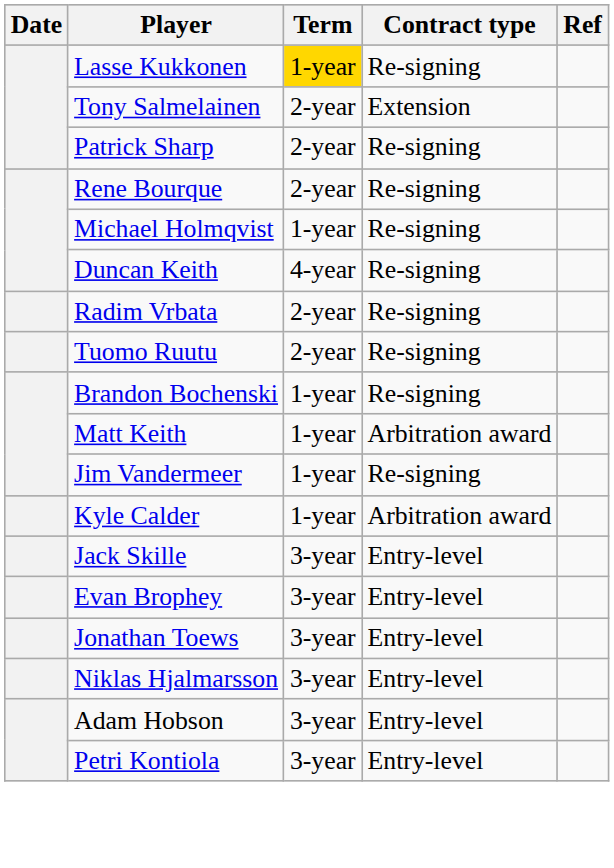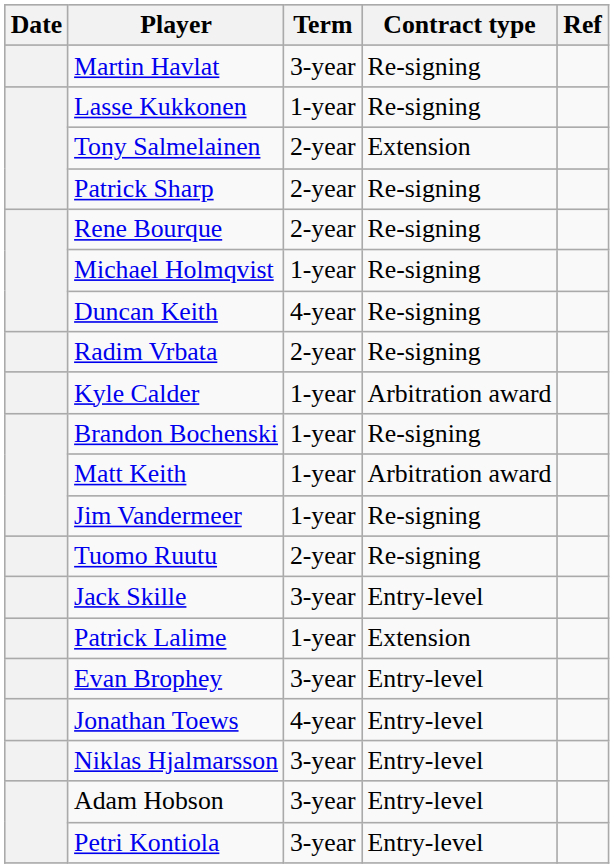 <table class="wikitable plainrowheaders">
 <tr style="background:#ddd; text-align:center;">
 <th>Date</th>
 <th>Player</th>
 <th>Term</th>
 <th>Contract type</th>
 <th>Ref</th>
 </tr>
 <tr>
+<th scope="row"></th>
+<td><a href='#'>Martin Havlat</a></td>
+<td>3-year</td>
+<td>Re-signing</td>
+<td></td>
+</tr>
+<tr>
 <th scope="row" rowspan=3></th>
 <td><a href='#'>Lasse Kukkonen</a></td>
-<td style="background: gold;">1-year</td>
+<td>1-year</td>
 <td>Re-signing</td>
 <td></td>
 </tr>
 <tr>
 <td><a href='#'>Tony Salmelainen</a></td>
 <td>2-year</td>
 <td>Extension</td>
 <td></td>
 </tr>
 <tr>
 <td><a href='#'>Patrick Sharp</a></td>
 <td>2-year</td>
 <td>Re-signing</td>
 <td></td>
 </tr>
 <tr>
 <th scope="row" rowspan=3></th>
 <td><a href='#'>Rene Bourque</a></td>
 <td>2-year</td>
 <td>Re-signing</td>
 <td></td>
 </tr>
 <tr>
 <td><a href='#'>Michael Holmqvist</a></td>
 <td>1-year</td>
 <td>Re-signing</td>
 <td></td>
 </tr>
 <tr>
 <td><a href='#'>Duncan Keith</a></td>
 <td>4-year</td>
 <td>Re-signing</td>
 <td></td>
 </tr>
 <tr>
 <th scope="row"></th>
 <td><a href='#'>Radim Vrbata</a></td>
 <td>2-year</td>
 <td>Re-signing</td>
 <td></td>
 </tr>
 <tr>
 <th scope="row"></th>
-<td><a href='#'>Tuomo Ruutu</a></td>
-<td>2-year</td>
-<td>Re-signing</td>
+<td><a href='#'>Kyle Calder</a></td>
+<td>1-year</td>
+<td>Arbitration award</td>
 <td></td>
 </tr>
 <tr>
 <th scope="row" rowspan=3></th>
 <td><a href='#'>Brandon Bochenski</a></td>
 <td>1-year</td>
 <td>Re-signing</td>
 <td></td>
 </tr>
 <tr>
 <td><a href='#'>Matt Keith</a></td>
 <td>1-year</td>
 <td>Arbitration award</td>
 <td></td>
 </tr>
 <tr>
 <td><a href='#'>Jim Vandermeer</a></td>
 <td>1-year</td>
 <td>Re-signing</td>
 <td></td>
 </tr>
 <tr>
 <th scope="row"></th>
-<td><a href='#'>Kyle Calder</a></td>
-<td>1-year</td>
-<td>Arbitration award</td>
+<td><a href='#'>Tuomo Ruutu</a></td>
+<td>2-year</td>
+<td>Re-signing</td>
 <td></td>
 </tr>
 <tr>
 <th scope="row"></th>
 <td><a href='#'>Jack Skille</a></td>
 <td>3-year</td>
 <td>Entry-level</td>
+<td></td>
+</tr>
+<tr>
+<th scope="row"></th>
+<td><a href='#'>Patrick Lalime</a></td>
+<td>1-year</td>
+<td>Extension</td>
 <td></td>
 </tr>
 <tr>
 <th scope="row"></th>
 <td><a href='#'>Evan Brophey</a></td>
 <td>3-year</td>
 <td>Entry-level</td>
 <td></td>
 </tr>
 <tr>
 <th scope="row"></th>
 <td><a href='#'>Jonathan Toews</a></td>
-<td>3-year</td>
+<td>4-year</td>
 <td>Entry-level</td>
 <td></td>
 </tr>
 <tr>
 <th scope="row"></th>
 <td><a href='#'>Niklas Hjalmarsson</a></td>
 <td>3-year</td>
 <td>Entry-level</td>
 <td></td>
 </tr>
 <tr>
 <th scope="row" rowspan=2></th>
 <td>Adam Hobson</td>
 <td>3-year</td>
 <td>Entry-level</td>
 <td></td>
 </tr>
 <tr>
 <td><a href='#'>Petri Kontiola</a></td>
 <td>3-year</td>
 <td>Entry-level</td>
 <td></td>
 </tr>
 </table>
